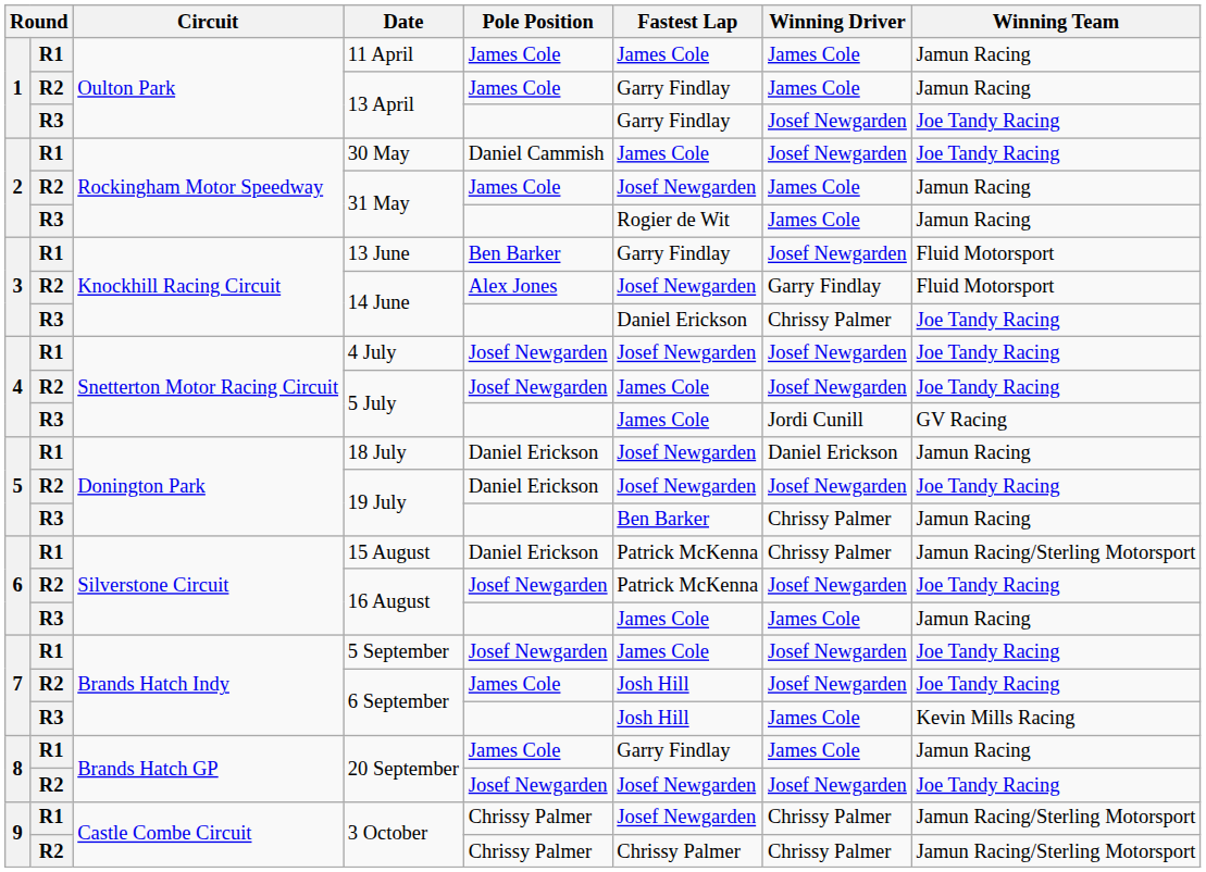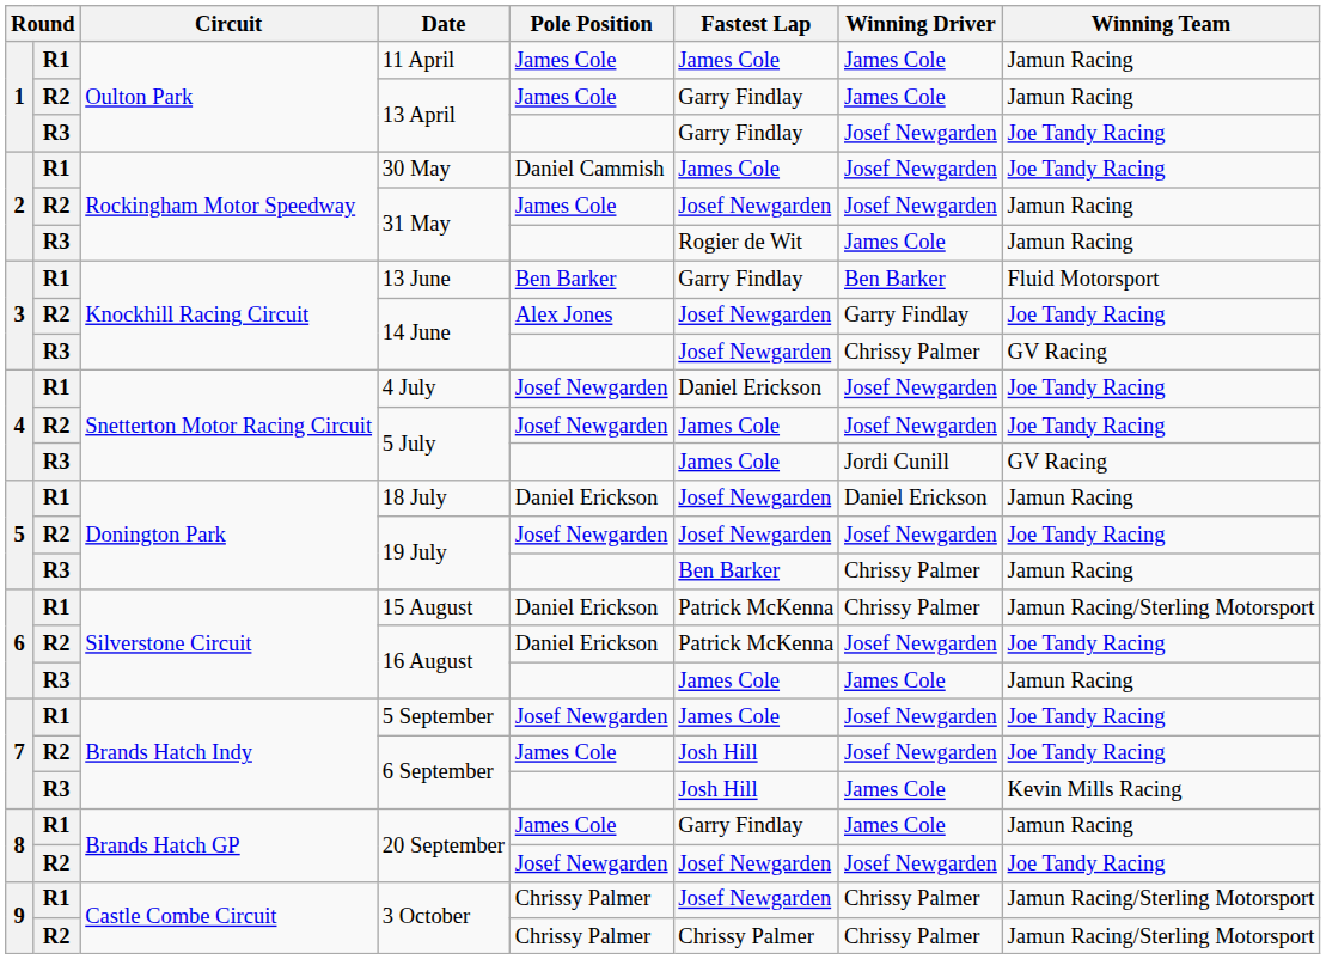 <table class="wikitable" style="font-size: 85%">
 <tr>
 <th colspan=2>Round</th>
 <th>Circuit</th>
 <th>Date</th>
 <th>Pole Position</th>
 <th>Fastest Lap</th>
 <th>Winning Driver</th>
 <th>Winning Team</th>
 </tr>
 <tr>
 <th rowspan=3>1</th>
 <th>R1</th>
 <td rowspan=3><a href='#'>Oulton Park</a></td>
 <td>11 April</td>
 <td> <a href='#'>James Cole</a></td>
 <td> <a href='#'>James Cole</a></td>
 <td> <a href='#'>James Cole</a></td>
 <td> Jamun Racing</td>
 </tr>
 <tr>
 <th>R2</th>
 <td rowspan=2>13 April</td>
 <td> <a href='#'>James Cole</a></td>
 <td> Garry Findlay</td>
 <td> <a href='#'>James Cole</a></td>
 <td> Jamun Racing</td>
 </tr>
 <tr>
 <th>R3</th>
 <td></td>
 <td> Garry Findlay</td>
 <td> <a href='#'>Josef Newgarden</a></td>
 <td> <a href='#'>Joe Tandy Racing</a></td>
 </tr>
 <tr>
 <th rowspan=3>2</th>
 <th>R1</th>
 <td rowspan=3><a href='#'>Rockingham Motor Speedway</a></td>
 <td>30 May</td>
 <td> Daniel Cammish</td>
 <td> <a href='#'>James Cole</a></td>
 <td> <a href='#'>Josef Newgarden</a></td>
 <td> <a href='#'>Joe Tandy Racing</a></td>
 </tr>
 <tr>
 <th>R2</th>
 <td rowspan=2>31 May</td>
 <td> <a href='#'>James Cole</a></td>
 <td> <a href='#'>Josef Newgarden</a></td>
-<td> <a href='#'>James Cole</a></td>
+<td> <a href='#'>Josef Newgarden</a></td>
 <td> Jamun Racing</td>
 </tr>
 <tr>
 <th>R3</th>
 <td></td>
 <td> Rogier de Wit</td>
 <td> <a href='#'>James Cole</a></td>
 <td> Jamun Racing</td>
 </tr>
 <tr>
 <th rowspan=3>3</th>
 <th>R1</th>
 <td rowspan=3><a href='#'>Knockhill Racing Circuit</a></td>
 <td>13 June</td>
 <td> <a href='#'>Ben Barker</a></td>
 <td> Garry Findlay</td>
-<td> <a href='#'>Josef Newgarden</a></td>
+<td> <a href='#'>Ben Barker</a></td>
 <td> Fluid Motorsport</td>
 </tr>
 <tr>
 <th>R2</th>
 <td rowspan=2>14 June</td>
 <td> <a href='#'>Alex Jones</a></td>
 <td> <a href='#'>Josef Newgarden</a></td>
 <td> Garry Findlay</td>
-<td> Fluid Motorsport</td>
+<td> <a href='#'>Joe Tandy Racing</a></td>
 </tr>
 <tr>
 <th>R3</th>
 <td></td>
-<td> Daniel Erickson</td>
+<td> <a href='#'>Josef Newgarden</a></td>
 <td> Chrissy Palmer</td>
-<td> <a href='#'>Joe Tandy Racing</a></td>
+<td> GV Racing</td>
 </tr>
 <tr>
 <th rowspan=3>4</th>
 <th>R1</th>
 <td rowspan=3><a href='#'>Snetterton Motor Racing Circuit</a></td>
 <td>4 July</td>
 <td> <a href='#'>Josef Newgarden</a></td>
-<td> <a href='#'>Josef Newgarden</a></td>
+<td> Daniel Erickson</td>
 <td> <a href='#'>Josef Newgarden</a></td>
 <td> <a href='#'>Joe Tandy Racing</a></td>
 </tr>
 <tr>
 <th>R2</th>
 <td rowspan=2>5 July</td>
 <td> <a href='#'>Josef Newgarden</a></td>
 <td> <a href='#'>James Cole</a></td>
 <td> <a href='#'>Josef Newgarden</a></td>
 <td> <a href='#'>Joe Tandy Racing</a></td>
 </tr>
 <tr>
 <th>R3</th>
 <td></td>
 <td> <a href='#'>James Cole</a></td>
 <td> Jordi Cunill</td>
 <td> GV Racing</td>
 </tr>
 <tr>
 <th rowspan=3>5</th>
 <th>R1</th>
 <td rowspan=3><a href='#'>Donington Park</a></td>
 <td>18 July</td>
 <td> Daniel Erickson</td>
 <td> <a href='#'>Josef Newgarden</a></td>
 <td> Daniel Erickson</td>
 <td> Jamun Racing</td>
 </tr>
 <tr>
 <th>R2</th>
 <td rowspan=2>19 July</td>
-<td> Daniel Erickson</td>
+<td> <a href='#'>Josef Newgarden</a></td>
 <td> <a href='#'>Josef Newgarden</a></td>
 <td> <a href='#'>Josef Newgarden</a></td>
 <td> <a href='#'>Joe Tandy Racing</a></td>
 </tr>
 <tr>
 <th>R3</th>
 <td></td>
 <td> <a href='#'>Ben Barker</a></td>
 <td> Chrissy Palmer</td>
 <td> Jamun Racing</td>
 </tr>
 <tr>
 <th rowspan=3>6</th>
 <th>R1</th>
 <td rowspan=3><a href='#'>Silverstone Circuit</a></td>
 <td>15 August</td>
 <td> Daniel Erickson</td>
 <td> Patrick McKenna</td>
 <td> Chrissy Palmer</td>
 <td> Jamun Racing/Sterling Motorsport</td>
 </tr>
 <tr>
 <th>R2</th>
 <td rowspan=2>16 August</td>
-<td> <a href='#'>Josef Newgarden</a></td>
+<td> Daniel Erickson</td>
 <td> Patrick McKenna</td>
 <td> <a href='#'>Josef Newgarden</a></td>
 <td> <a href='#'>Joe Tandy Racing</a></td>
 </tr>
 <tr>
 <th>R3</th>
 <td></td>
 <td> <a href='#'>James Cole</a></td>
 <td> <a href='#'>James Cole</a></td>
 <td> Jamun Racing</td>
 </tr>
 <tr>
 <th rowspan=3>7</th>
 <th>R1</th>
 <td rowspan=3><a href='#'>Brands Hatch Indy</a></td>
 <td>5 September</td>
 <td> <a href='#'>Josef Newgarden</a></td>
 <td> <a href='#'>James Cole</a></td>
 <td> <a href='#'>Josef Newgarden</a></td>
 <td> <a href='#'>Joe Tandy Racing</a></td>
 </tr>
 <tr>
 <th>R2</th>
 <td rowspan=2>6 September</td>
 <td> <a href='#'>James Cole</a></td>
 <td> <a href='#'>Josh Hill</a></td>
 <td> <a href='#'>Josef Newgarden</a></td>
 <td> <a href='#'>Joe Tandy Racing</a></td>
 </tr>
 <tr>
 <th>R3</th>
 <td></td>
 <td> <a href='#'>Josh Hill</a></td>
 <td> <a href='#'>James Cole</a></td>
 <td> Kevin Mills Racing</td>
 </tr>
 <tr>
 <th rowspan=2>8</th>
 <th>R1</th>
 <td rowspan=2><a href='#'>Brands Hatch GP</a></td>
 <td rowspan=2>20 September</td>
 <td> <a href='#'>James Cole</a></td>
 <td> Garry Findlay</td>
 <td> <a href='#'>James Cole</a></td>
 <td> Jamun Racing</td>
 </tr>
 <tr>
 <th>R2</th>
 <td> <a href='#'>Josef Newgarden</a></td>
 <td> <a href='#'>Josef Newgarden</a></td>
 <td> <a href='#'>Josef Newgarden</a></td>
 <td> <a href='#'>Joe Tandy Racing</a></td>
 </tr>
 <tr>
 <th rowspan=2>9</th>
 <th>R1</th>
 <td rowspan=2><a href='#'>Castle Combe Circuit</a></td>
 <td rowspan=2>3 October</td>
 <td> Chrissy Palmer</td>
 <td> <a href='#'>Josef Newgarden</a></td>
 <td> Chrissy Palmer</td>
 <td> Jamun Racing/Sterling Motorsport</td>
 </tr>
 <tr>
 <th>R2</th>
 <td> Chrissy Palmer</td>
 <td> Chrissy Palmer</td>
 <td> Chrissy Palmer</td>
 <td> Jamun Racing/Sterling Motorsport</td>
 </tr>
 </table>
